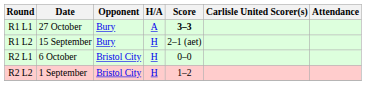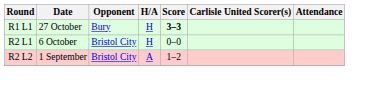 <table class="wikitable" style="text-align:center">
 <tr>
 <th>Round</th>
 <th>Date</th>
 <th>Opponent</th>
 <th>H/A</th>
 <th>Score</th>
 <th>Carlisle United Scorer(s)</th>
 <th>Attendance</th>
 </tr>
 <tr bgcolor=#ddffdd>
 <td>R1 L1</td>
 <td align=left>27 October</td>
 <td align=left><a href='#'>Bury</a></td>
-<td><a href='#'>A</a></td>
+<td><a href='#'>H</a></td>
 <td><strong>3–3</strong></td>
-<td align=left></td>
-<td></td>
-</tr>
-<tr bgcolor=#ddffdd>
-<td>R1 L2</td>
-<td align=left>15 September</td>
-<td align=left><a href='#'>Bury</a></td>
-<td><a href='#'>H</a></td>
-<td>2–1 (aet)</td>
 <td align=left></td>
 <td></td>
 </tr>
 <tr bgcolor=#ddffdd>
 <td>R2 L1</td>
 <td align=left>6 October</td>
 <td align=left><a href='#'>Bristol City</a></td>
 <td><a href='#'>H</a></td>
 <td>0–0</td>
 <td align=left></td>
 <td></td>
 </tr>
 <tr bgcolor=#FFCCCC>
 <td>R2 L2</td>
 <td align=left>1 September</td>
 <td align=left><a href='#'>Bristol City</a></td>
-<td><a href='#'>H</a></td>
+<td><a href='#'>A</a></td>
 <td>1–2</td>
 <td align=left></td>
 <td></td>
 </tr>
 <tr>
 </tr>
 </table>
